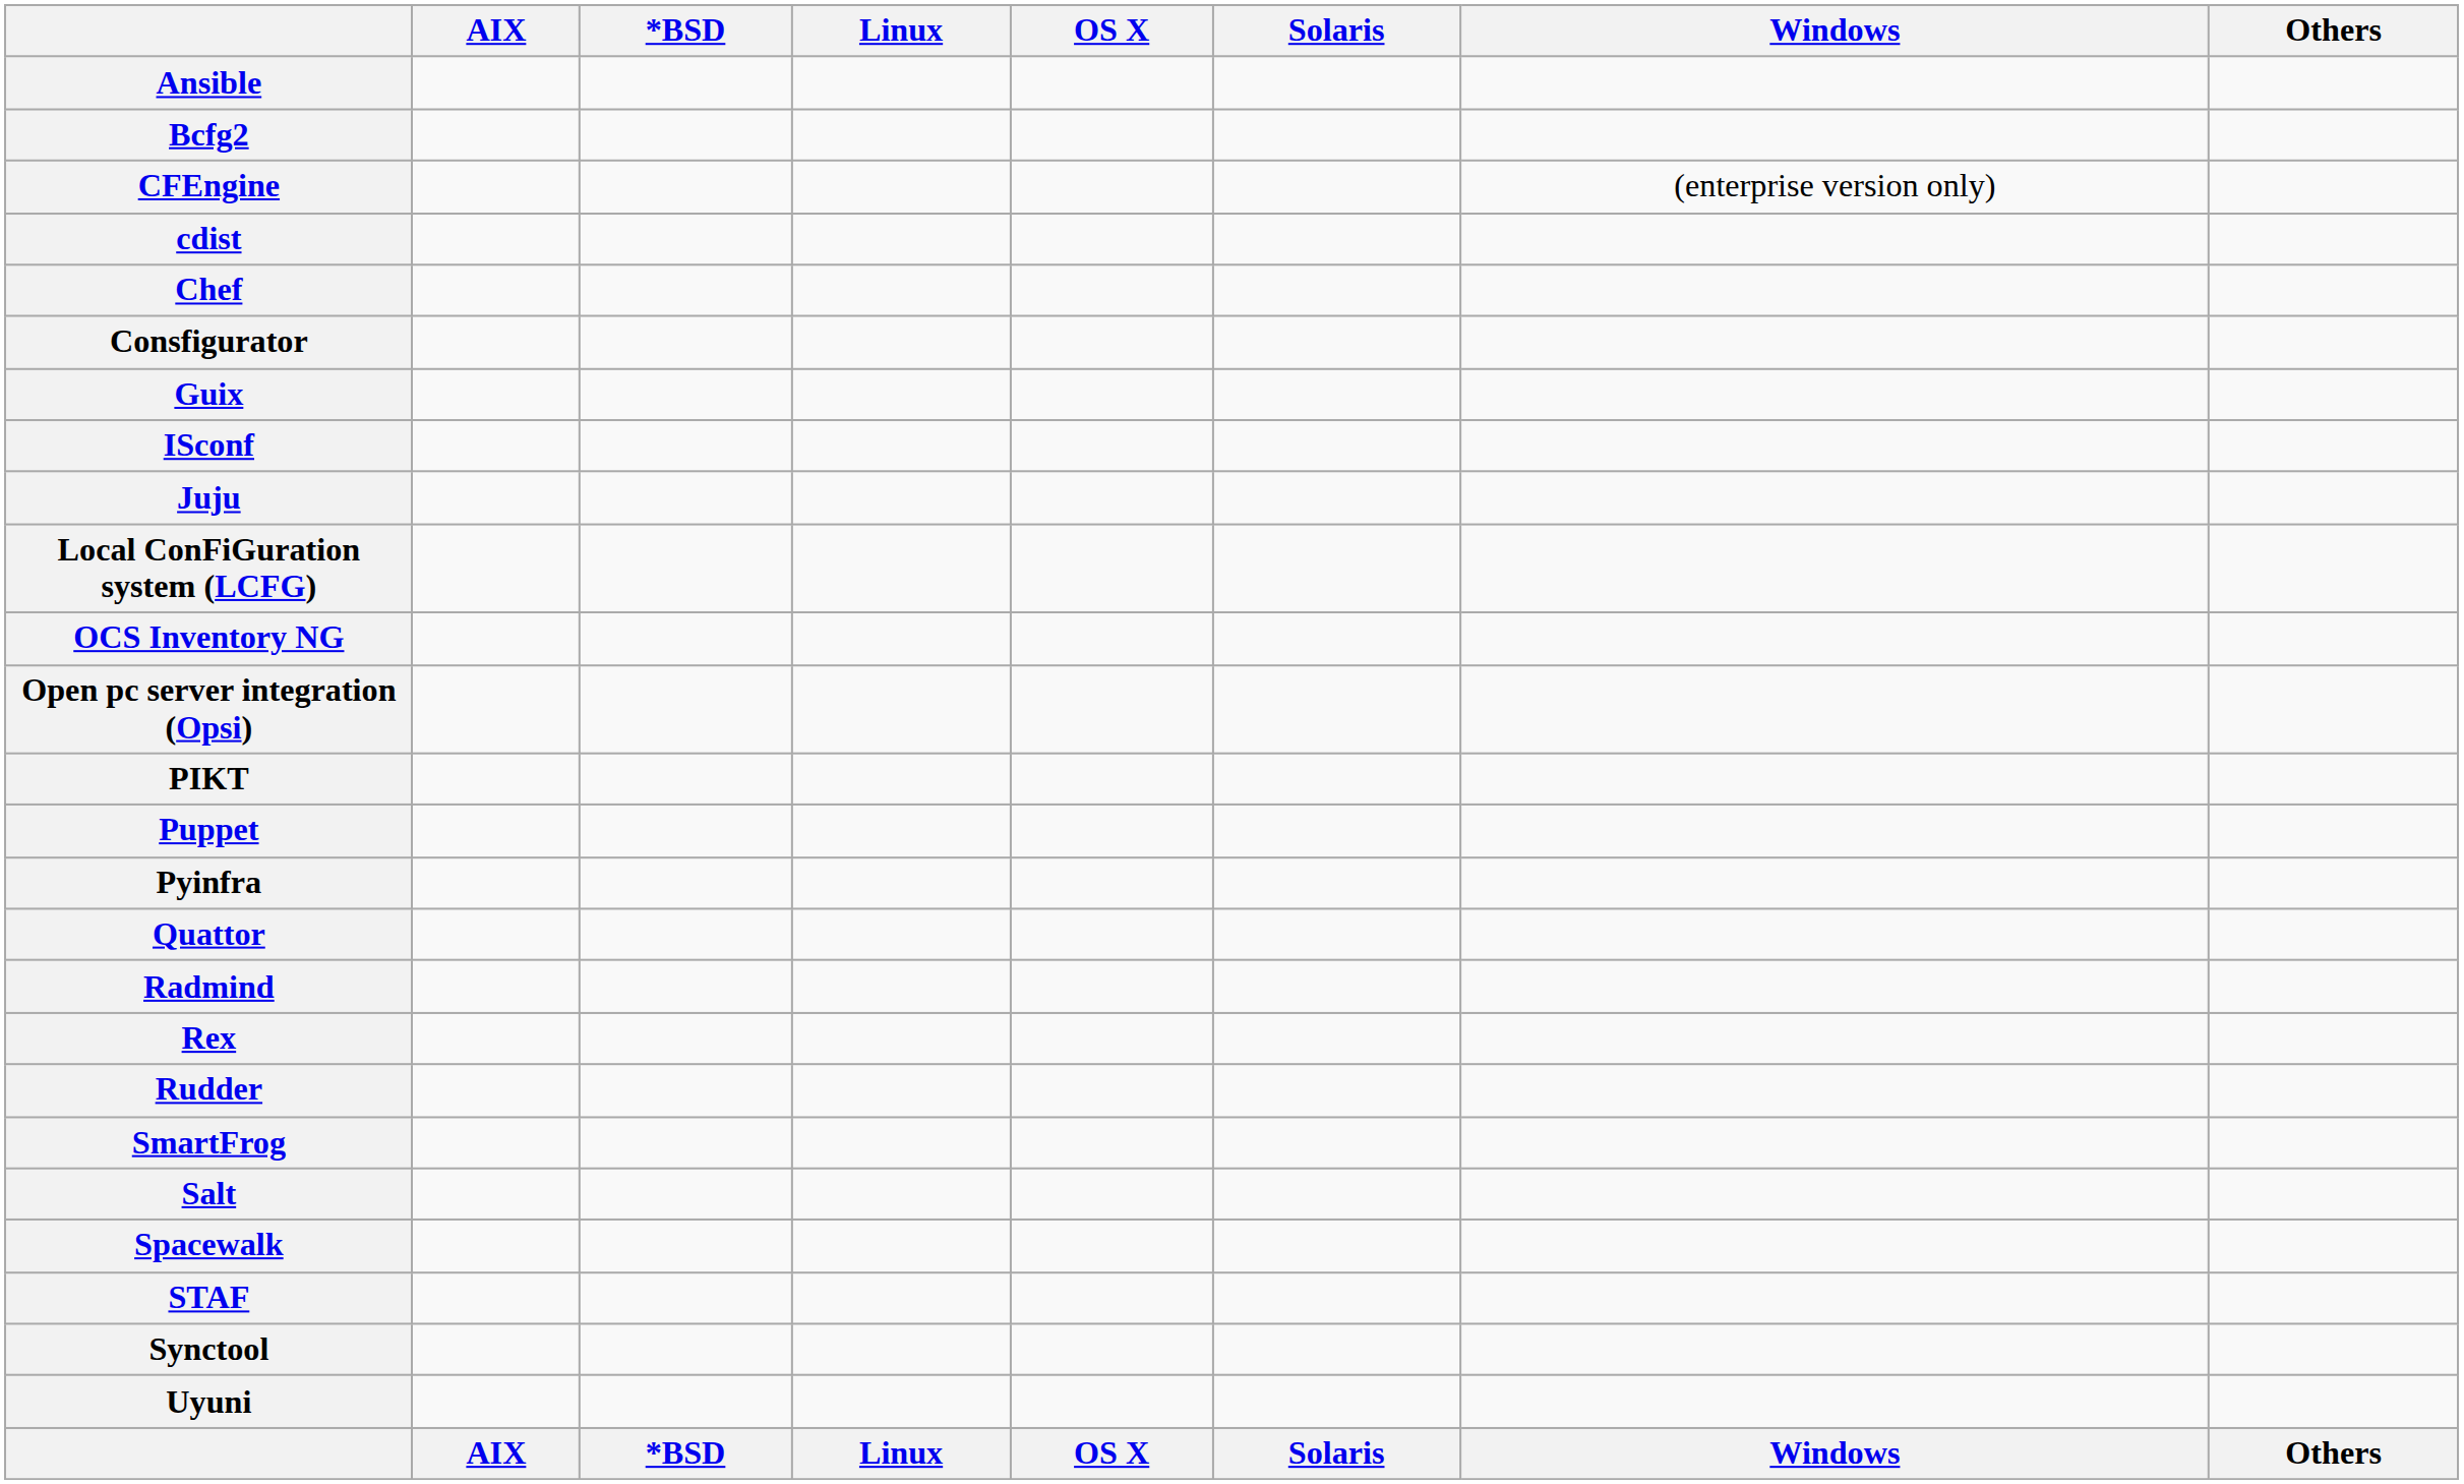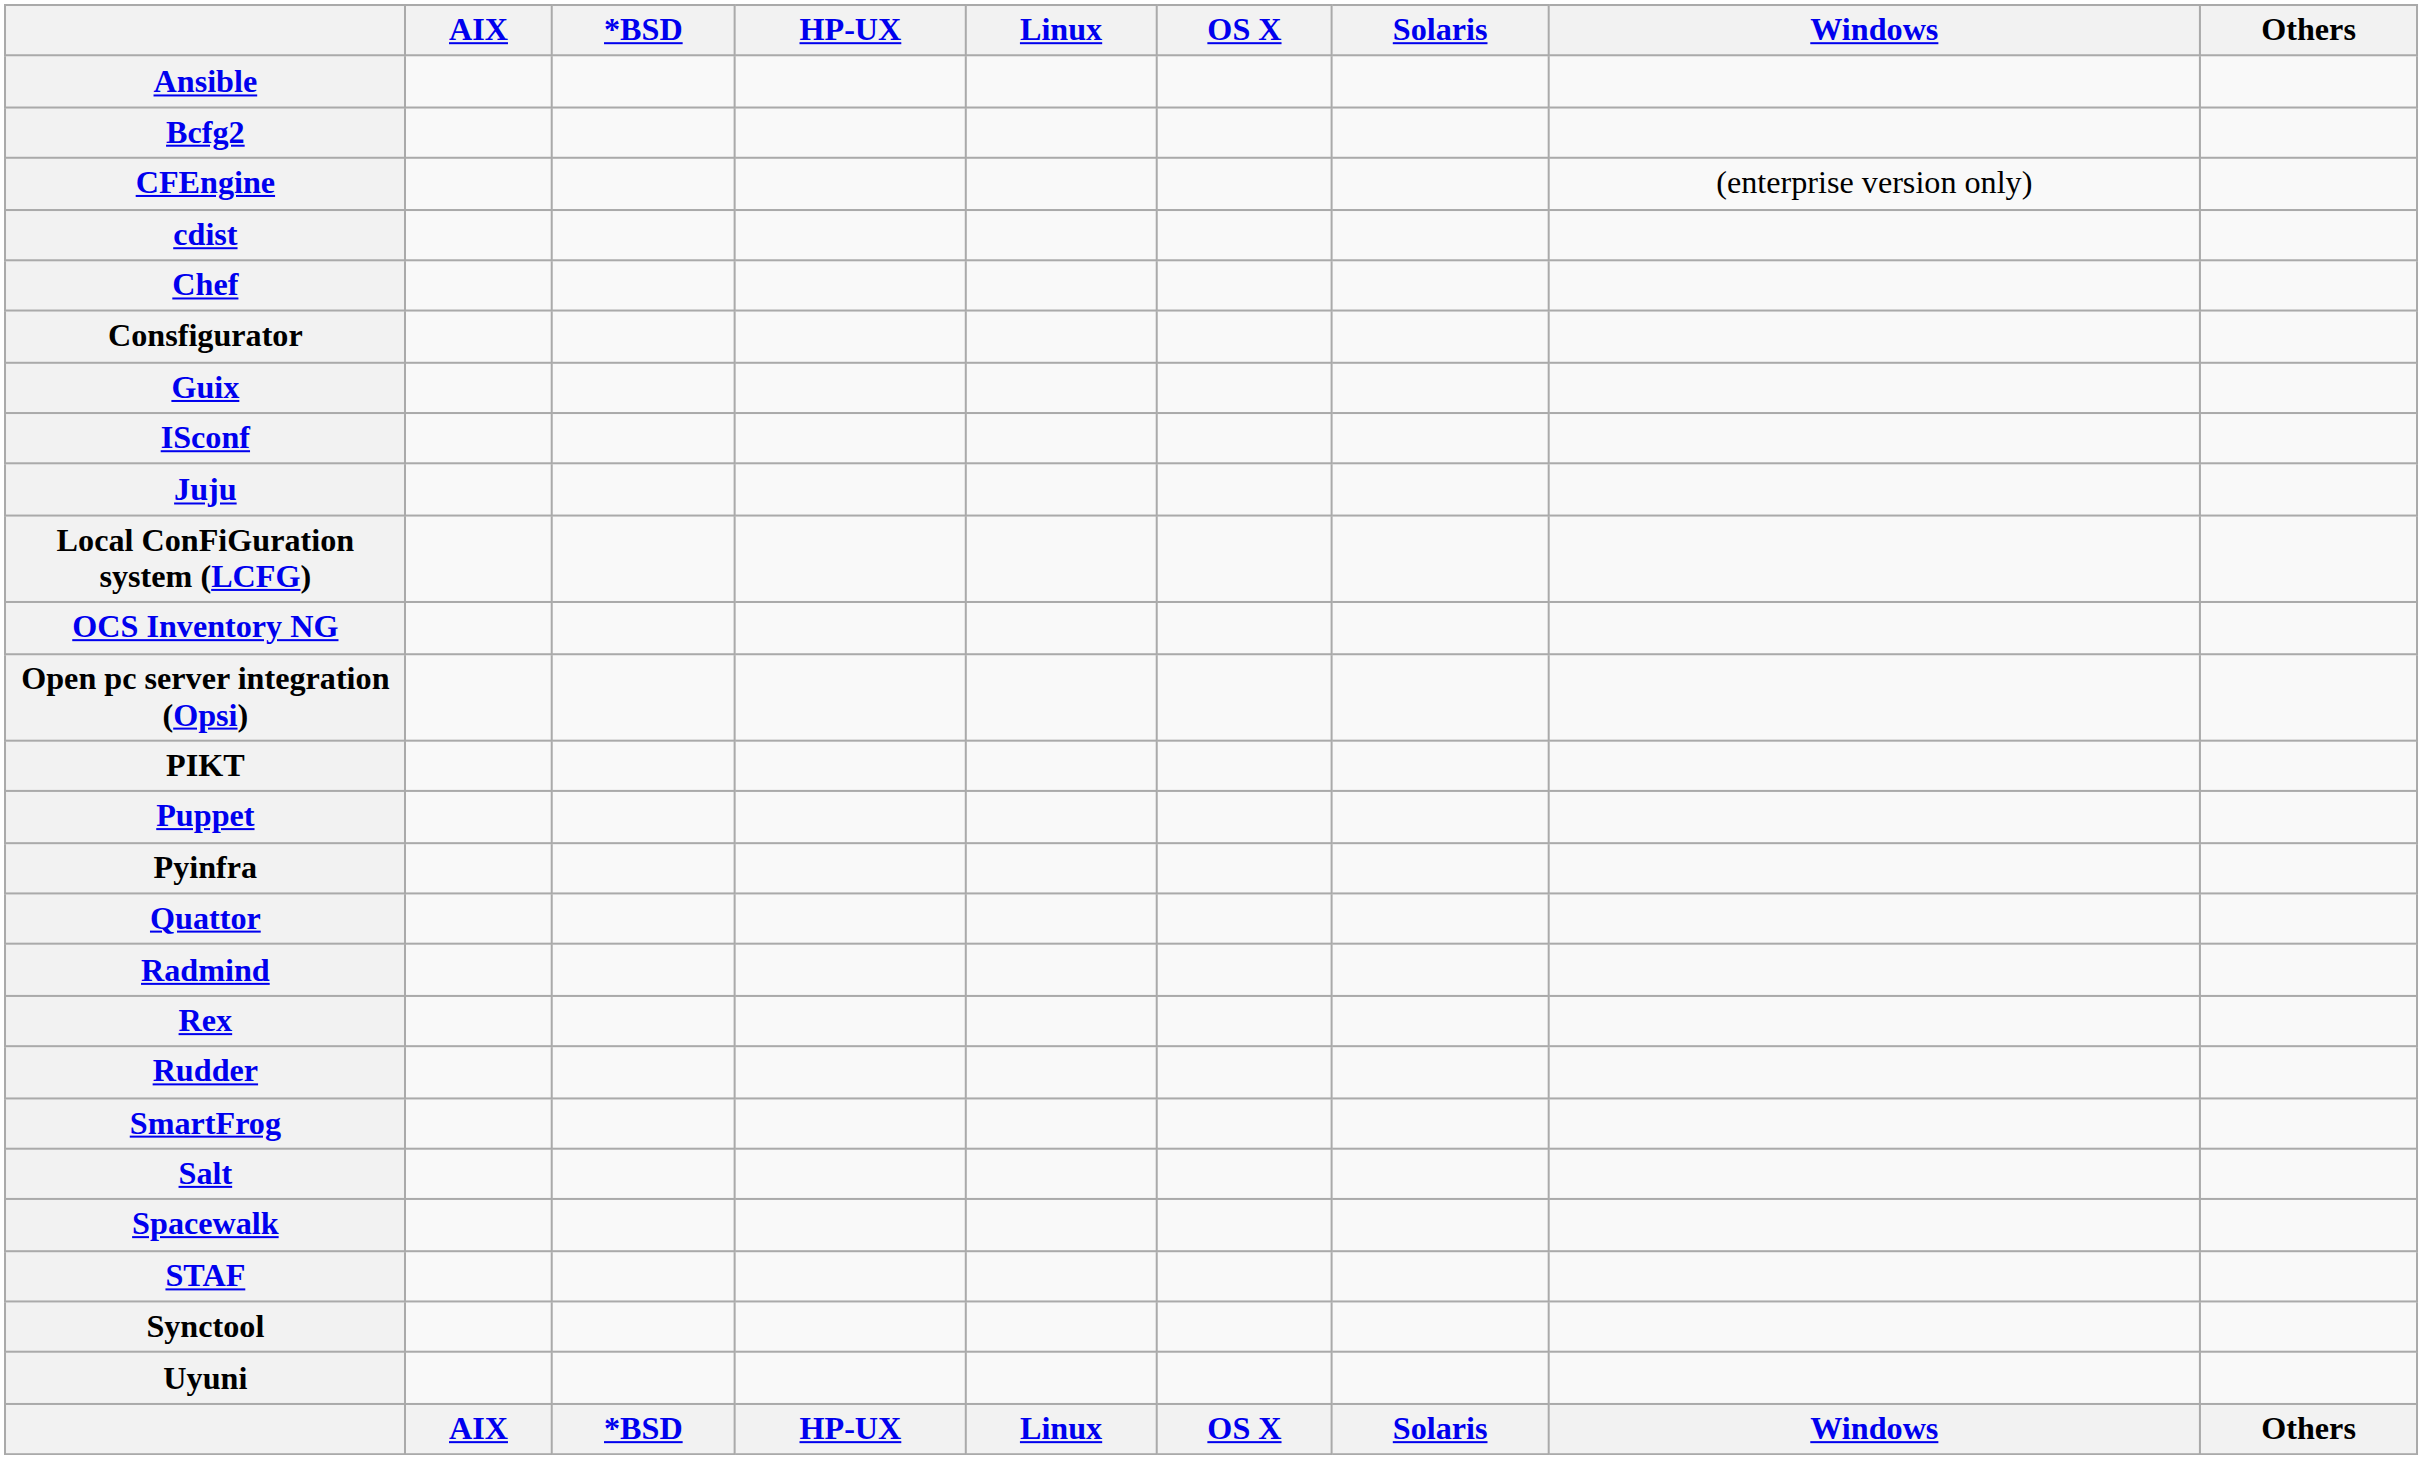 <table class="wikitable sortable" style="text-align: center; width: 95%">
 <tr>
 <th style="width:12em"></th>
 <th><a href='#'>AIX</a></th>
 <th><a href='#'>*BSD</a></th>
+<th><a href='#'>HP-UX</a></th>
 <th><a href='#'>Linux</a></th>
 <th><a href='#'>OS X</a></th>
 <th><a href='#'>Solaris</a></th>
 <th><a href='#'>Windows</a></th>
 <th>Others</th>
 </tr>
 <tr>
 <th><a href='#'>Ansible</a></th>
+<td></td>
 <td></td>
 <td></td>
 <td></td>
 <td></td>
 <td></td>
 <td> </td>
 <td></td>
 </tr>
 <tr>
 <th><a href='#'>Bcfg2</a></th>
 <td></td>
 <td></td>
 <td></td>
 <td></td>
 <td></td>
 <td></td>
 <td></td>
+<td></td>
 </tr>
 <tr>
 <th><a href='#'>CFEngine</a></th>
+<td></td>
 <td></td>
 <td></td>
 <td></td>
 <td></td>
 <td></td>
 <td> (enterprise version only)</td>
 <td></td>
 </tr>
 <tr>
 <th><a href='#'>cdist</a></th>
 <td></td>
 <td></td>
 <td></td>
 <td></td>
 <td></td>
 <td></td>
 <td></td>
+<td></td>
 </tr>
 <tr>
 <th><a href='#'>Chef</a></th>
+<td></td>
 <td></td>
 <td></td>
 <td></td>
 <td></td>
 <td></td>
 <td></td>
 <td></td>
 </tr>
 <tr>
 <th>Consfigurator</th>
 <td></td>
 <td></td>
 <td></td>
 <td></td>
 <td></td>
 <td></td>
 <td></td>
+<td></td>
 </tr>
 <tr>
 <th><a href='#'>Guix</a></th>
+<td></td>
 <td></td>
 <td></td>
 <td></td>
 <td></td>
 <td></td>
 <td></td>
 <td></td>
 </tr>
 <tr>
 <th><a href='#'>ISconf</a></th>
 <td></td>
 <td></td>
 <td></td>
 <td></td>
 <td></td>
 <td></td>
 <td></td>
+<td></td>
 </tr>
 <tr>
 <th><a href='#'>Juju</a></th>
+<td></td>
 <td></td>
 <td></td>
 <td></td>
 <td></td>
 <td></td>
 <td></td>
 <td></td>
 </tr>
 <tr>
 <th>Local ConFiGuration system (<a href='#'>LCFG</a>)</th>
 <td></td>
 <td></td>
 <td></td>
 <td></td>
 <td></td>
 <td></td>
 <td></td>
+<td></td>
 </tr>
 <tr>
 <th><a href='#'>OCS Inventory NG</a></th>
+<td></td>
 <td></td>
 <td></td>
 <td></td>
 <td></td>
 <td></td>
 <td></td>
 <td></td>
 </tr>
 <tr>
 <th>Open pc server integration (<a href='#'>Opsi</a>)</th>
 <td></td>
 <td></td>
 <td></td>
 <td></td>
 <td></td>
 <td></td>
 <td></td>
+<td></td>
 </tr>
 <tr>
 <th>PIKT</th>
+<td></td>
 <td></td>
 <td></td>
 <td></td>
 <td></td>
 <td></td>
 <td></td>
 <td></td>
 </tr>
 <tr>
 <th><a href='#'>Puppet</a></th>
 <td></td>
 <td></td>
 <td></td>
 <td></td>
 <td></td>
 <td></td>
 <td></td>
+<td></td>
 </tr>
 <tr>
 <th>Pyinfra</th>
+<td></td>
 <td></td>
 <td></td>
 <td></td>
 <td></td>
 <td></td>
 <td></td>
 <td></td>
 </tr>
 <tr>
 <th><a href='#'>Quattor</a></th>
 <td></td>
 <td></td>
 <td></td>
 <td></td>
 <td></td>
 <td></td>
 <td></td>
+<td></td>
 </tr>
 <tr>
 <th><a href='#'>Radmind</a></th>
+<td></td>
 <td></td>
 <td></td>
 <td></td>
 <td></td>
 <td></td>
 <td></td>
 <td></td>
 </tr>
 <tr>
 <th><a href='#'>Rex</a></th>
 <td></td>
 <td></td>
 <td></td>
 <td></td>
 <td></td>
 <td></td>
 <td></td>
+<td></td>
 </tr>
 <tr>
 <th><a href='#'>Rudder</a></th>
+<td></td>
 <td></td>
 <td></td>
 <td></td>
 <td></td>
 <td></td>
 <td></td>
 <td></td>
 </tr>
 <tr>
 <th><a href='#'>SmartFrog</a></th>
 <td></td>
 <td></td>
 <td></td>
 <td></td>
 <td></td>
 <td></td>
 <td></td>
+<td></td>
 </tr>
 <tr>
 <th><a href='#'>Salt</a></th>
+<td></td>
 <td></td>
 <td></td>
 <td></td>
 <td></td>
 <td></td>
 <td></td>
 <td></td>
 </tr>
 <tr>
 <th><a href='#'>Spacewalk</a></th>
 <td></td>
 <td></td>
 <td></td>
 <td></td>
 <td></td>
 <td></td>
 <td></td>
+<td></td>
 </tr>
 <tr>
 <th><a href='#'>STAF</a></th>
+<td></td>
 <td></td>
 <td></td>
 <td></td>
 <td></td>
 <td></td>
 <td></td>
 <td></td>
 </tr>
 <tr>
 <th>Synctool</th>
 <td></td>
 <td></td>
 <td></td>
 <td></td>
 <td></td>
 <td></td>
 <td></td>
+<td></td>
 </tr>
 <tr>
 <th>Uyuni</th>
+<td></td>
 <td></td>
 <td></td>
 <td></td>
 <td></td>
 <td></td>
 <td></td>
 <td></td>
 </tr>
 <tr>
 <th style="width:12em"></th>
 <th><a href='#'>AIX</a></th>
 <th><a href='#'>*BSD</a></th>
+<th><a href='#'>HP-UX</a></th>
 <th><a href='#'>Linux</a></th>
 <th><a href='#'>OS X</a></th>
 <th><a href='#'>Solaris</a></th>
 <th><a href='#'>Windows</a></th>
 <th>Others</th>
 </tr>
 </table>
